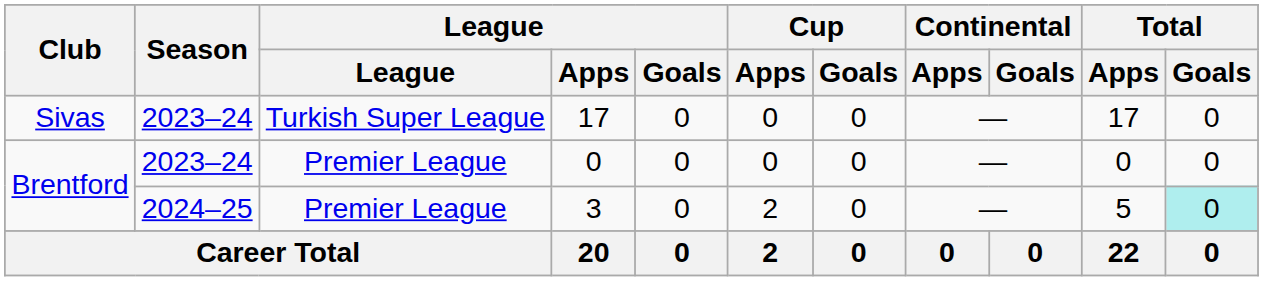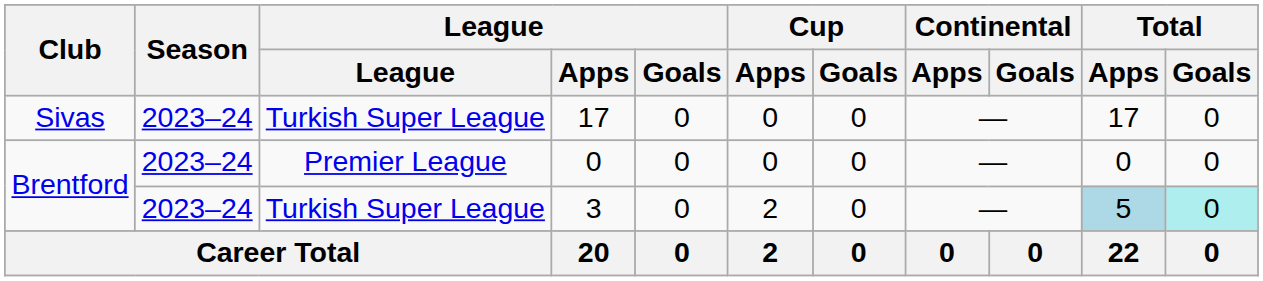 <table class="wikitable" style="text-align: center;">
 <tr>
 <th rowspan=2>Club</th>
 <th rowspan=2>Season</th>
 <th colspan=3>League</th>
 <th colspan=2>Cup</th>
 <th colspan=2>Continental</th>
 <th colspan=2>Total</th>
 </tr>
 <tr>
 <th>League</th>
 <th>Apps</th>
 <th>Goals</th>
 <th>Apps</th>
 <th>Goals</th>
 <th>Apps</th>
 <th>Goals</th>
 <th>Apps</th>
 <th>Goals</th>
 </tr>
 <tr>
 <td><a href='#'>Sivas</a></td>
 <td><a href='#'>2023–24</a></td>
 <td><a href='#'>Turkish Super League</a></td>
 <td>17</td>
 <td>0</td>
 <td>0</td>
 <td>0</td>
 <td colspan="2">—</td>
 <td>17</td>
 <td>0</td>
 </tr>
 <tr>
 <td rowspan=2><a href='#'>Brentford</a></td>
 <td><a href='#'>2023–24</a></td>
 <td><a href='#'>Premier League</a></td>
 <td>0</td>
 <td>0</td>
 <td>0</td>
 <td>0</td>
 <td colspan="2">—</td>
 <td>0</td>
 <td>0</td>
 </tr>
 <tr>
-<td><a href='#'>2024–25</a></td>
-<td><a href='#'>Premier League</a></td>
+<td><a href='#'>2023–24</a></td>
+<td><a href='#'>Turkish Super League</a></td>
 <td>3</td>
 <td>0</td>
 <td>2</td>
 <td>0</td>
 <td colspan="2">—</td>
-<td>5</td>
+<td style="background: lightblue;">5</td>
 <td style="background: paleturquoise;">0</td>
 </tr>
 <tr>
 <th colspan=3>Career Total</th>
 <th>20</th>
 <th>0</th>
 <th>2</th>
 <th>0</th>
 <th>0</th>
 <th>0</th>
 <th>22</th>
 <th>0</th>
 </tr>
 </table>
